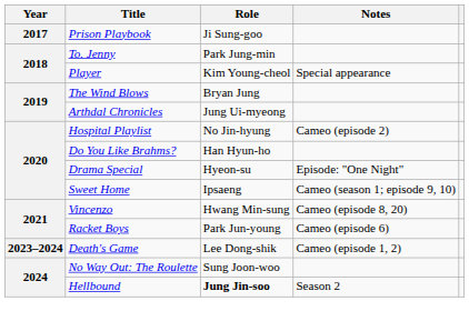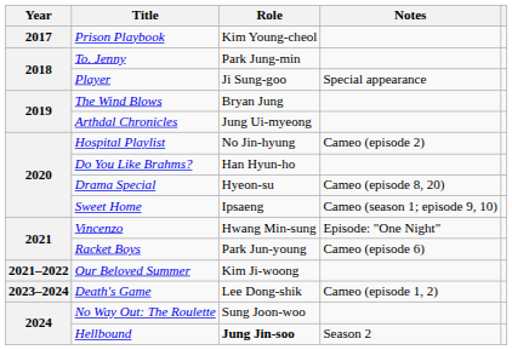 <table class="wikitable plainrowheaders sortable">
 <tr>
 <th scope="col">Year</th>
 <th scope="col">Title</th>
 <th scope="col">Role</th>
 <th scope="col">Notes</th>
 <th scope="col" class="unsortable"></th>
 </tr>
 <tr>
 <th scope="row">2017</th>
 <td><em><a href='#'>Prison Playbook</a></em></td>
-<td>Ji Sung-goo</td>
+<td>Kim Young-cheol</td>
 <td></td>
 <td style="text-align:center"></td>
 </tr>
 <tr>
 <th scope="row" rowspan="2">2018</th>
 <td><em><a href='#'>To. Jenny</a></em></td>
 <td>Park Jung-min</td>
 <td></td>
 <td style="text-align:center"></td>
 </tr>
 <tr>
 <td><em><a href='#'>Player</a></em></td>
-<td>Kim Young-cheol</td>
+<td>Ji Sung-goo</td>
 <td>Special appearance</td>
 <td style="text-align:center"></td>
 </tr>
 <tr>
 <th scope="row" rowspan="2">2019</th>
 <td><em><a href='#'>The Wind Blows</a></em></td>
 <td>Bryan Jung</td>
 <td></td>
 <td style="text-align:center"></td>
 </tr>
 <tr>
 <td><em><a href='#'>Arthdal Chronicles</a></em></td>
 <td>Jung Ui-myeong</td>
 <td></td>
 <td style="text-align:center"></td>
 </tr>
 <tr>
 <th scope="row" rowspan="4">2020</th>
 <td><em><a href='#'>Hospital Playlist</a></em></td>
 <td>No Jin-hyung</td>
 <td>Cameo (episode 2)</td>
 <td style="text-align:center"></td>
 </tr>
 <tr>
 <td><em><a href='#'>Do You Like Brahms?</a></em></td>
 <td>Han Hyun-ho</td>
 <td></td>
 <td style="text-align:center"></td>
 </tr>
 <tr>
 <td><em><a href='#'>Drama Special</a></em></td>
 <td>Hyeon-su</td>
-<td>Episode: "One Night"</td>
+<td>Cameo (episode 8, 20)</td>
 <td style="text-align:center"></td>
 </tr>
 <tr>
 <td><em><a href='#'>Sweet Home</a></em></td>
 <td>Ipsaeng</td>
 <td>Cameo (season 1; episode 9, 10)</td>
 <td style="text-align:center"></td>
 </tr>
 <tr>
 <th scope="row" rowspan="2">2021</th>
 <td><em><a href='#'>Vincenzo</a></em></td>
 <td>Hwang Min-sung</td>
-<td>Cameo (episode 8, 20)</td>
+<td>Episode: "One Night"</td>
 <td style="text-align:center"></td>
 </tr>
 <tr>
 <td><em><a href='#'>Racket Boys</a></em></td>
 <td>Park Jun-young</td>
 <td>Cameo (episode 6)</td>
+<td style="text-align:center"></td>
+</tr>
+<tr>
+<th scope="row">2021–2022</th>
+<td><em><a href='#'>Our Beloved Summer</a></em></td>
+<td>Kim Ji-woong</td>
+<td></td>
 <td style="text-align:center"></td>
 </tr>
 <tr>
 <th scope="row">2023–2024</th>
 <td><em><a href='#'>Death's Game</a></em></td>
 <td>Lee Dong-shik</td>
 <td>Cameo (episode 1, 2)</td>
 <td style="text-align:center"></td>
 </tr>
 <tr>
 <th scope="row" rowspan="2">2024</th>
 <td><em><a href='#'>No Way Out: The Roulette</a></em></td>
 <td>Sung Joon-woo</td>
 <td></td>
 <td style="text-align:center"></td>
 </tr>
 <tr>
 <td><em><a href='#'>Hellbound</a></em></td>
 <td><strong>Jung Jin-soo</strong></td>
 <td>Season 2</td>
 <td style="text-align:center"></td>
 </tr>
 </table>
